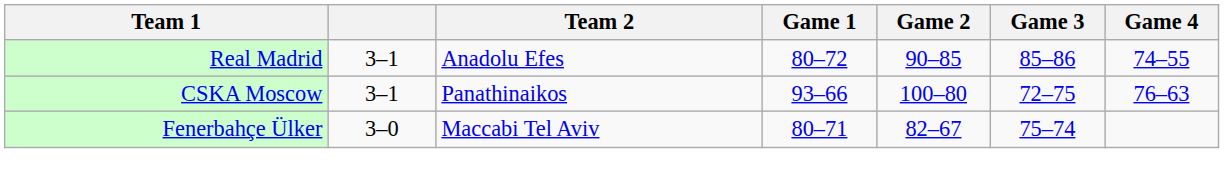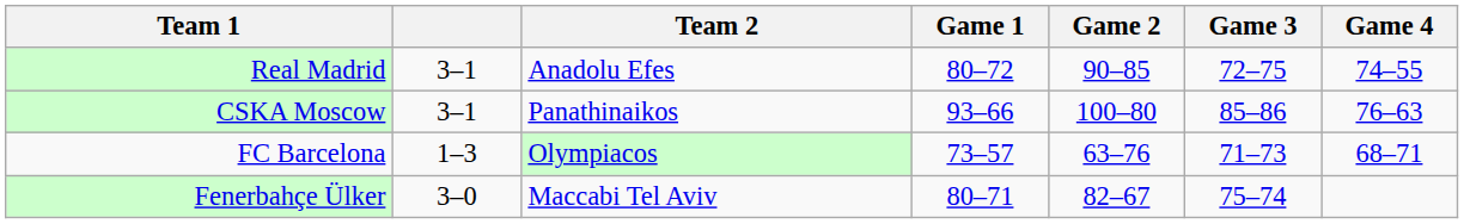 <table class=wikitable style="text-align:center">
 <tr>
 <th width=250>Team 1</th>
 <th width=80></th>
 <th width=250>Team 2</th>
 <th width=80>Game 1</th>
 <th width=80>Game 2</th>
 <th width=80>Game 3</th>
 <th width=80>Game 4</th>
 </tr>
 <tr>
 <td bgcolor="#ccffcc" align=right><a href='#'>Real Madrid</a> </td>
 <td>3–1</td>
 <td align=left> <a href='#'>Anadolu Efes</a></td>
 <td><a href='#'>80–72</a></td>
 <td><a href='#'>90–85</a></td>
-<td><a href='#'>85–86</a></td>
+<td><a href='#'>72–75</a></td>
 <td><a href='#'>74–55</a></td>
 </tr>
 <tr>
 <td bgcolor="#ccffcc" align=right><a href='#'>CSKA Moscow</a> </td>
 <td>3–1</td>
 <td align=left> <a href='#'>Panathinaikos</a></td>
 <td><a href='#'>93–66</a></td>
 <td><a href='#'>100–80</a></td>
-<td><a href='#'>72–75</a></td>
+<td><a href='#'>85–86</a></td>
 <td><a href='#'>76–63</a></td>
+</tr>
+<tr>
+<td align=right><a href='#'>FC Barcelona</a> </td>
+<td>1–3</td>
+<td bgcolor="#ccffcc" align=left> <a href='#'>Olympiacos</a></td>
+<td><a href='#'>73–57</a></td>
+<td><a href='#'>63–76</a></td>
+<td><a href='#'>71–73</a></td>
+<td><a href='#'>68–71</a></td>
 </tr>
 <tr>
 <td bgcolor="#ccffcc" align=right><a href='#'>Fenerbahçe Ülker</a> </td>
 <td>3–0</td>
 <td align=left> <a href='#'>Maccabi Tel Aviv</a></td>
 <td><a href='#'>80–71</a></td>
 <td><a href='#'>82–67</a></td>
 <td><a href='#'>75–74</a></td>
 </tr>
 </table>
